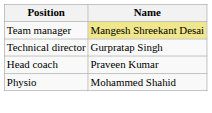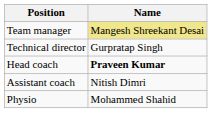 <table class="wikitable">
 <tr>
 <th>Position</th>
 <th>Name</th>
 </tr>
 <tr>
 <td>Team manager</td>
 <td style="background: khaki;"> Mangesh Shreekant Desai</td>
 </tr>
 <tr>
 <td>Technical director</td>
 <td> Gurpratap Singh</td>
 </tr>
 <tr>
 <td>Head coach</td>
-<td>  Praveen Kumar</td>
+<td><strong>  Praveen Kumar</strong></td>
+</tr>
+<tr>
+<td>Assistant coach</td>
+<td> Nitish Dimri</td>
 </tr>
 <tr>
 <td>Physio</td>
 <td> Mohammed Shahid</td>
 </tr>
 </table>
